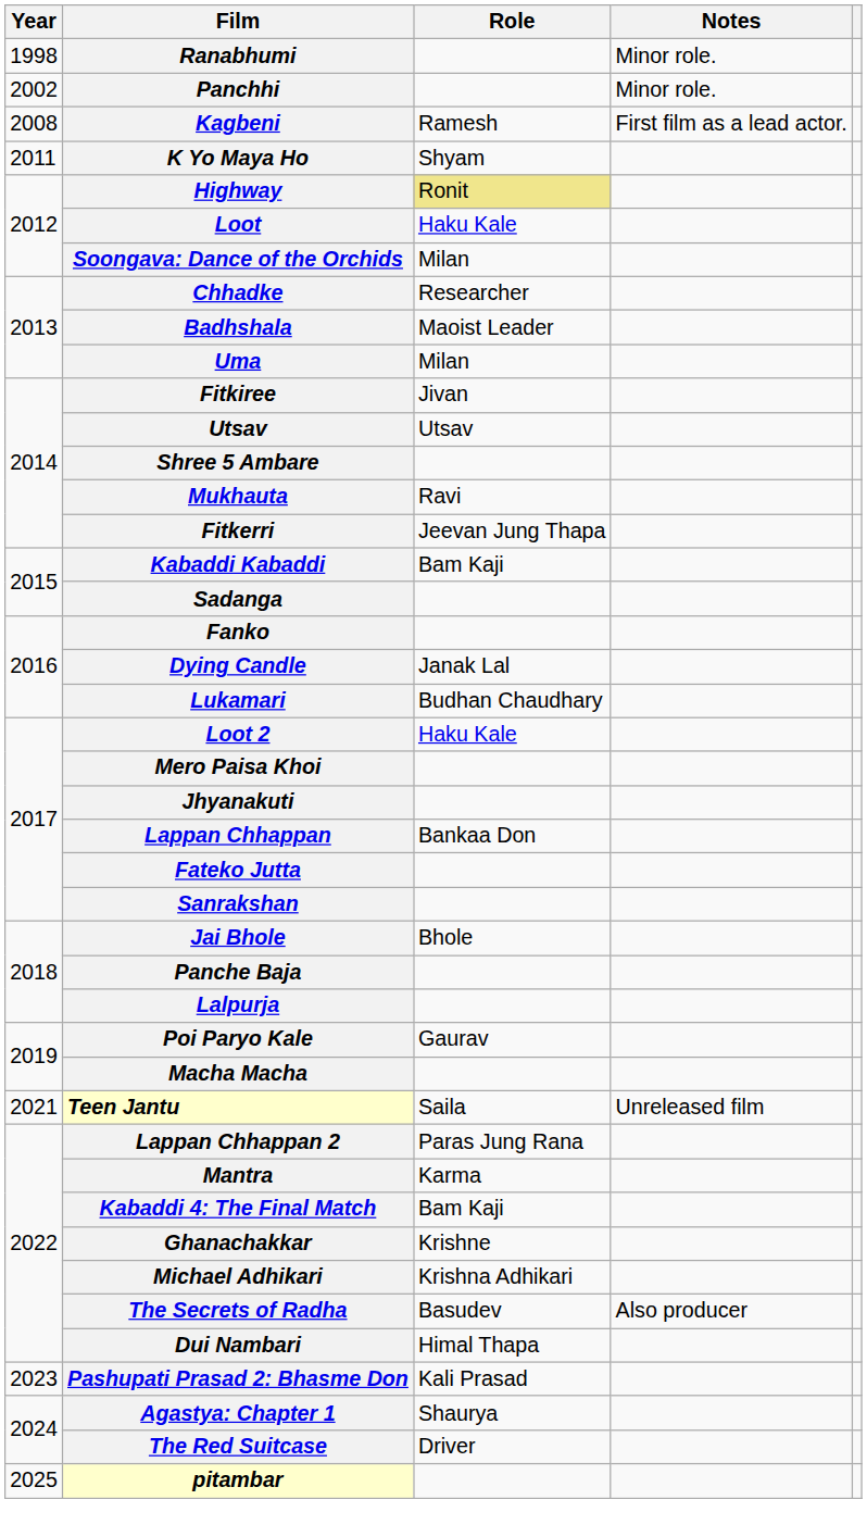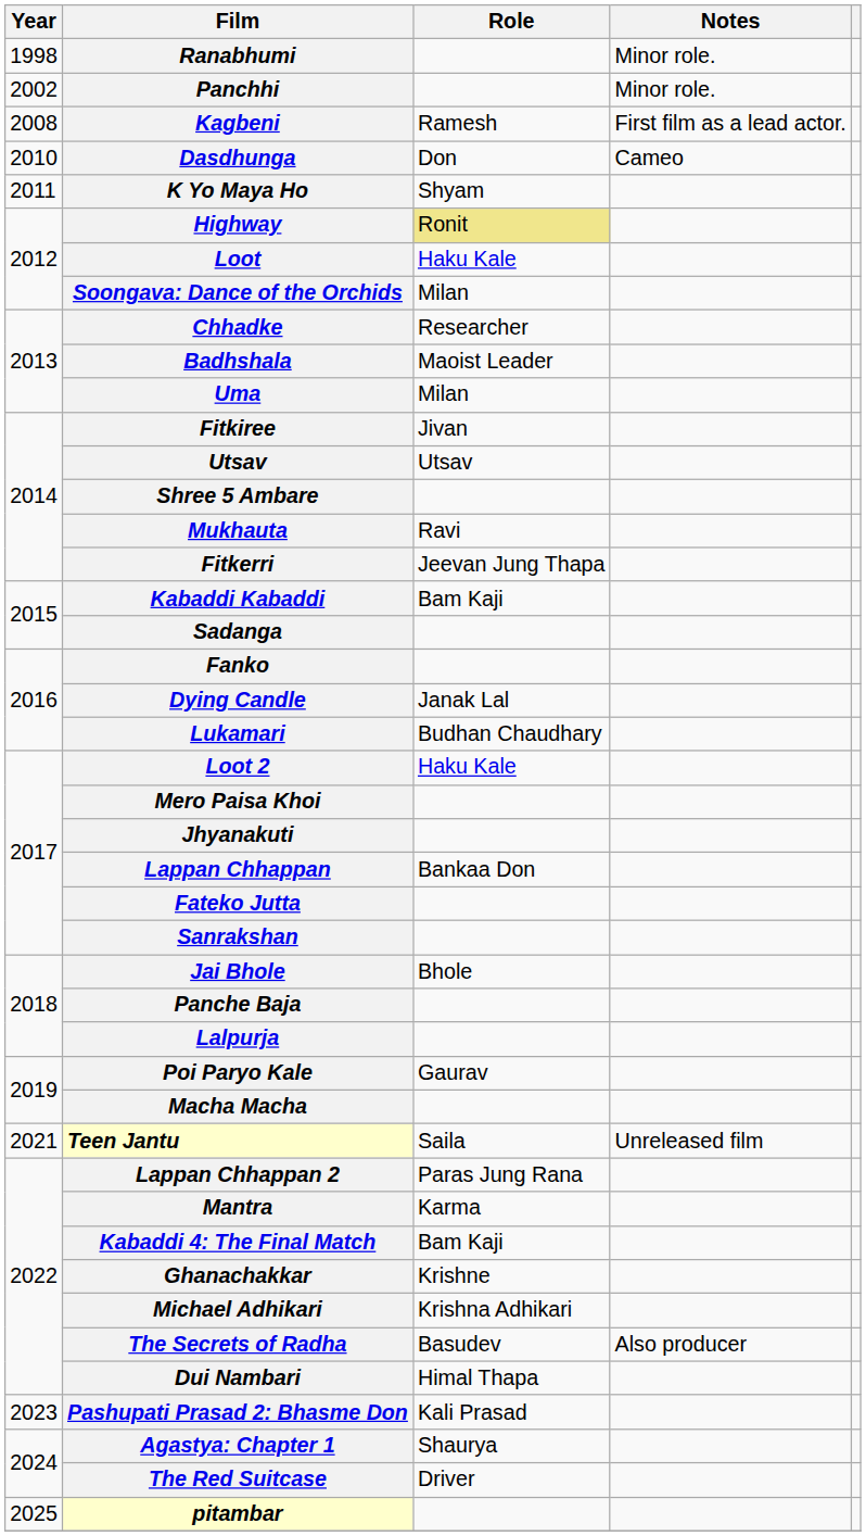 <table class="wikitable sortable plainrowheaders">
 <tr>
 <th scope="col">Year</th>
 <th scope="col">Film</th>
 <th scope="col">Role</th>
 <th scope="col" class="unsortable">Notes</th>
 <th scope="col" class="unsortable"></th>
 </tr>
 <tr>
 <td>1998</td>
 <th scope="row"><em>Ranabhumi</em></th>
 <td></td>
 <td>Minor role.</td>
 <td></td>
 </tr>
 <tr>
 <td>2002</td>
 <th scope="row"><em>Panchhi</em></th>
 <td></td>
 <td>Minor role.</td>
 <td></td>
 </tr>
 <tr>
 <td>2008</td>
 <th scope="row"><em><a href='#'>Kagbeni</a></em></th>
 <td>Ramesh</td>
 <td>First film as a lead actor.</td>
+<td></td>
+</tr>
+<tr>
+<td>2010</td>
+<th scope="row"><em><a href='#'>Dasdhunga</a></em></th>
+<td>Don</td>
+<td>Cameo</td>
 <td></td>
 </tr>
 <tr>
 <td>2011</td>
 <th scope="row"><em>K Yo Maya Ho</em></th>
 <td>Shyam</td>
 <td></td>
 <td></td>
 </tr>
 <tr>
 <td rowspan="3">2012</td>
 <th scope="row"><em><a href='#'>Highway</a></em></th>
 <td style="background: khaki;">Ronit</td>
 <td></td>
 <td></td>
 </tr>
 <tr>
 <th scope="row"><em><a href='#'>Loot</a></em></th>
 <td><a href='#'>Haku Kale</a></td>
 <td></td>
 <td></td>
 </tr>
 <tr>
 <th scope="row"><em><a href='#'>Soongava: Dance of the Orchids</a></em></th>
 <td>Milan</td>
 <td></td>
 <td></td>
 </tr>
 <tr>
 <td rowspan="3">2013</td>
 <th scope="row"><em><a href='#'>Chhadke</a></em></th>
 <td>Researcher</td>
 <td></td>
 <td></td>
 </tr>
 <tr>
 <th scope="row"><em><a href='#'>Badhshala</a></em></th>
 <td>Maoist Leader</td>
 <td></td>
 <td></td>
 </tr>
 <tr>
 <th scope="row"><em><a href='#'>Uma</a></em></th>
 <td>Milan</td>
 <td></td>
 <td></td>
 </tr>
 <tr>
 <td rowspan="5">2014</td>
 <th scope="row"><em>Fitkiree</em></th>
 <td>Jivan</td>
 <td></td>
 <td></td>
 </tr>
 <tr>
 <th scope="row"><em>Utsav</em></th>
 <td>Utsav</td>
 <td></td>
 <td></td>
 </tr>
 <tr>
 <th scope="row"><em>Shree 5 Ambare</em></th>
 <td></td>
 <td></td>
 <td></td>
 </tr>
 <tr>
 <th scope="row"><em><a href='#'>Mukhauta</a></em></th>
 <td>Ravi</td>
 <td></td>
 <td></td>
 </tr>
 <tr>
 <th scope="row"><em>Fitkerri</em></th>
 <td>Jeevan Jung Thapa</td>
 <td></td>
 <td></td>
 </tr>
 <tr>
 <td rowspan="2">2015</td>
 <th scope="row"><em><a href='#'>Kabaddi Kabaddi</a></em></th>
 <td>Bam Kaji</td>
 <td></td>
 <td></td>
 </tr>
 <tr>
 <th scope="row"><em>Sadanga</em></th>
 <td></td>
 <td></td>
 <td></td>
 </tr>
 <tr>
 <td rowspan="3">2016</td>
 <th scope="row"><em>Fanko</em></th>
 <td></td>
 <td></td>
 <td></td>
 </tr>
 <tr>
 <th scope="row"><em><a href='#'>Dying Candle</a></em></th>
 <td>Janak Lal</td>
 <td></td>
 <td></td>
 </tr>
 <tr>
 <th scope="row"><em><a href='#'>Lukamari</a></em></th>
 <td>Budhan Chaudhary</td>
 <td></td>
 <td></td>
 </tr>
 <tr>
 <td rowspan="6">2017</td>
 <th scope="row"><em><a href='#'>Loot 2</a></em></th>
 <td><a href='#'>Haku Kale</a></td>
 <td></td>
 <td></td>
 </tr>
 <tr>
 <th scope="row"><em>Mero Paisa Khoi</em></th>
 <td></td>
 <td></td>
 <td></td>
 </tr>
 <tr>
 <th scope="row"><em>Jhyanakuti</em></th>
 <td></td>
 <td></td>
 <td></td>
 </tr>
 <tr>
 <th scope="row"><em><a href='#'>Lappan Chhappan</a></em></th>
 <td>Bankaa Don</td>
 <td></td>
 <td></td>
 </tr>
 <tr>
 <th scope="row"><em><a href='#'>Fateko Jutta</a></em></th>
 <td></td>
 <td></td>
 <td></td>
 </tr>
 <tr>
 <th scope="row"><em><a href='#'>Sanrakshan</a></em></th>
 <td></td>
 <td></td>
 <td></td>
 </tr>
 <tr>
 <td rowspan="3">2018</td>
 <th scope="row"><em><a href='#'>Jai Bhole</a></em></th>
 <td>Bhole</td>
 <td></td>
 <td></td>
 </tr>
 <tr>
 <th scope="row"><em>Panche Baja</em></th>
 <td></td>
 <td></td>
 <td></td>
 </tr>
 <tr>
 <th scope="row"><em><a href='#'>Lalpurja</a></em></th>
 <td></td>
 <td></td>
 <td></td>
 </tr>
 <tr>
 <td rowspan="2">2019</td>
 <th scope="row"><em>Poi Paryo Kale</em></th>
 <td>Gaurav</td>
 <td></td>
 <td></td>
 </tr>
 <tr>
 <th scope="row"><em>Macha Macha</em></th>
 <td></td>
 <td></td>
 <td></td>
 </tr>
 <tr>
 <td>2021</td>
 <th scope="row" style="text-align:left; background:#ffc;"><em>Teen Jantu</em></th>
 <td>Saila</td>
 <td>Unreleased film</td>
 <td></td>
 </tr>
 <tr>
 <td rowspan="7">2022</td>
 <th scope="row"><em>Lappan Chhappan 2</em></th>
 <td>Paras Jung Rana</td>
 <td></td>
 <td></td>
 </tr>
 <tr>
 <th scope="row"><em>Mantra</em></th>
 <td>Karma</td>
 <td></td>
 <td></td>
 </tr>
 <tr>
 <th scope="row"><em><a href='#'>Kabaddi 4: The Final Match</a></em></th>
 <td>Bam Kaji</td>
 <td></td>
 <td></td>
 </tr>
 <tr>
 <th scope="row"><em>Ghanachakkar</em></th>
 <td>Krishne</td>
 <td></td>
 <td></td>
 </tr>
 <tr>
 <th scope="row"><em>Michael Adhikari</em></th>
 <td>Krishna Adhikari</td>
 <td></td>
 <td></td>
 </tr>
 <tr>
 <th scope="row"><em><a href='#'>The Secrets of Radha</a></em></th>
 <td>Basudev</td>
 <td>Also producer</td>
 <td></td>
 </tr>
 <tr>
 <th scope="row"><em>Dui Nambari</em></th>
 <td>Himal Thapa</td>
 <td></td>
 <td></td>
 </tr>
 <tr>
 <td>2023</td>
 <th scope="row"><em><a href='#'>Pashupati Prasad 2: Bhasme Don</a></em></th>
 <td>Kali Prasad</td>
 <td></td>
 <td></td>
 </tr>
 <tr>
 <td rowspan="2">2024</td>
 <th scope="row"><em><a href='#'>Agastya: Chapter 1</a> </em></th>
 <td>Shaurya</td>
 <td></td>
 <td></td>
 </tr>
 <tr>
 <th scope="row"><em><a href='#'>The Red Suitcase</a></em></th>
 <td>Driver</td>
 <td></td>
 </tr>
 <tr>
 <td>2025</td>
 <th scope="row" style="background:#ffc;"><em>pitambar</em> </th>
 <td></td>
 <td></td>
 <td></td>
 </tr>
 <tr>
 </tr>
 </table>
